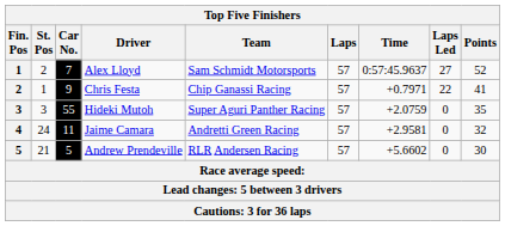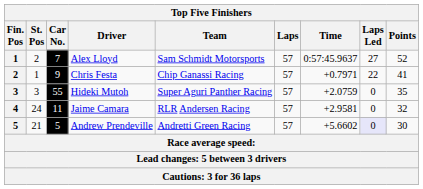 <table class="wikitable" style="font-size:85%;">
 <tr>
 <th colspan=9>Top Five Finishers</th>
 </tr>
 <tr>
 <th>Fin.<br>Pos</th>
 <th>St.<br>Pos</th>
 <th>Car<br>No.</th>
 <th>Driver</th>
 <th>Team</th>
 <th>Laps</th>
 <th>Time</th>
 <th>Laps<br>Led</th>
 <th>Points</th>
 </tr>
 <tr>
 <th>1</th>
 <td align=center>2</td>
 <td style="background:#000000; color:white;" align=center>7</td>
 <td> <a href='#'>Alex Lloyd</a></td>
 <td><a href='#'>Sam Schmidt Motorsports</a></td>
 <td align=center>57</td>
 <td align=right>0:57:45.9637</td>
 <td align=center>27</td>
 <td align=center>52</td>
 </tr>
 <tr>
 <th>2</th>
 <td align=center>1</td>
 <td style="background:#000000; color:white;" align=center>9</td>
 <td> <a href='#'>Chris Festa</a></td>
 <td><a href='#'>Chip Ganassi Racing</a></td>
 <td align=center>57</td>
 <td align=right>+0.7971</td>
 <td align=center>22</td>
 <td align=center>41</td>
 </tr>
 <tr>
 <th>3</th>
 <td align=center>3</td>
 <td style="background:#000000; color:white;" align=center>55</td>
 <td> <a href='#'>Hideki Mutoh</a></td>
 <td><a href='#'>Super Aguri Panther Racing</a></td>
 <td align=center>57</td>
 <td align=right>+2.0759</td>
 <td align=center>0</td>
 <td align=center>35</td>
 </tr>
 <tr>
 <th>4</th>
 <td align=center>24</td>
 <td style="background:#000000; color:white;" align=center>11</td>
 <td> <a href='#'>Jaime Camara</a></td>
-<td><a href='#'>Andretti Green Racing</a></td>
+<td><a href='#'>RLR</a> <a href='#'>Andersen Racing</a></td>
 <td align=center>57</td>
 <td align=right>+2.9581</td>
 <td align=center>0</td>
 <td align=center>32</td>
 </tr>
 <tr>
 <th>5</th>
 <td align=center>21</td>
 <td style="background:#000000; color:white;" align=center>5</td>
 <td> <a href='#'>Andrew Prendeville</a></td>
-<td><a href='#'>RLR</a> <a href='#'>Andersen Racing</a></td>
+<td><a href='#'>Andretti Green Racing</a></td>
 <td align=center>57</td>
 <td align=right>+5.6602</td>
-<td align=center>0</td>
+<td align=center style="background: lavender;">0</td>
 <td align=center>30</td>
 </tr>
 <tr>
 <th colspan=9>Race average speed: </th>
 </tr>
 <tr>
 <th colspan=9>Lead changes: 5 between 3 drivers</th>
 </tr>
 <tr>
 <th colspan=9>Cautions: 3 for 36 laps</th>
 </tr>
 </table>
